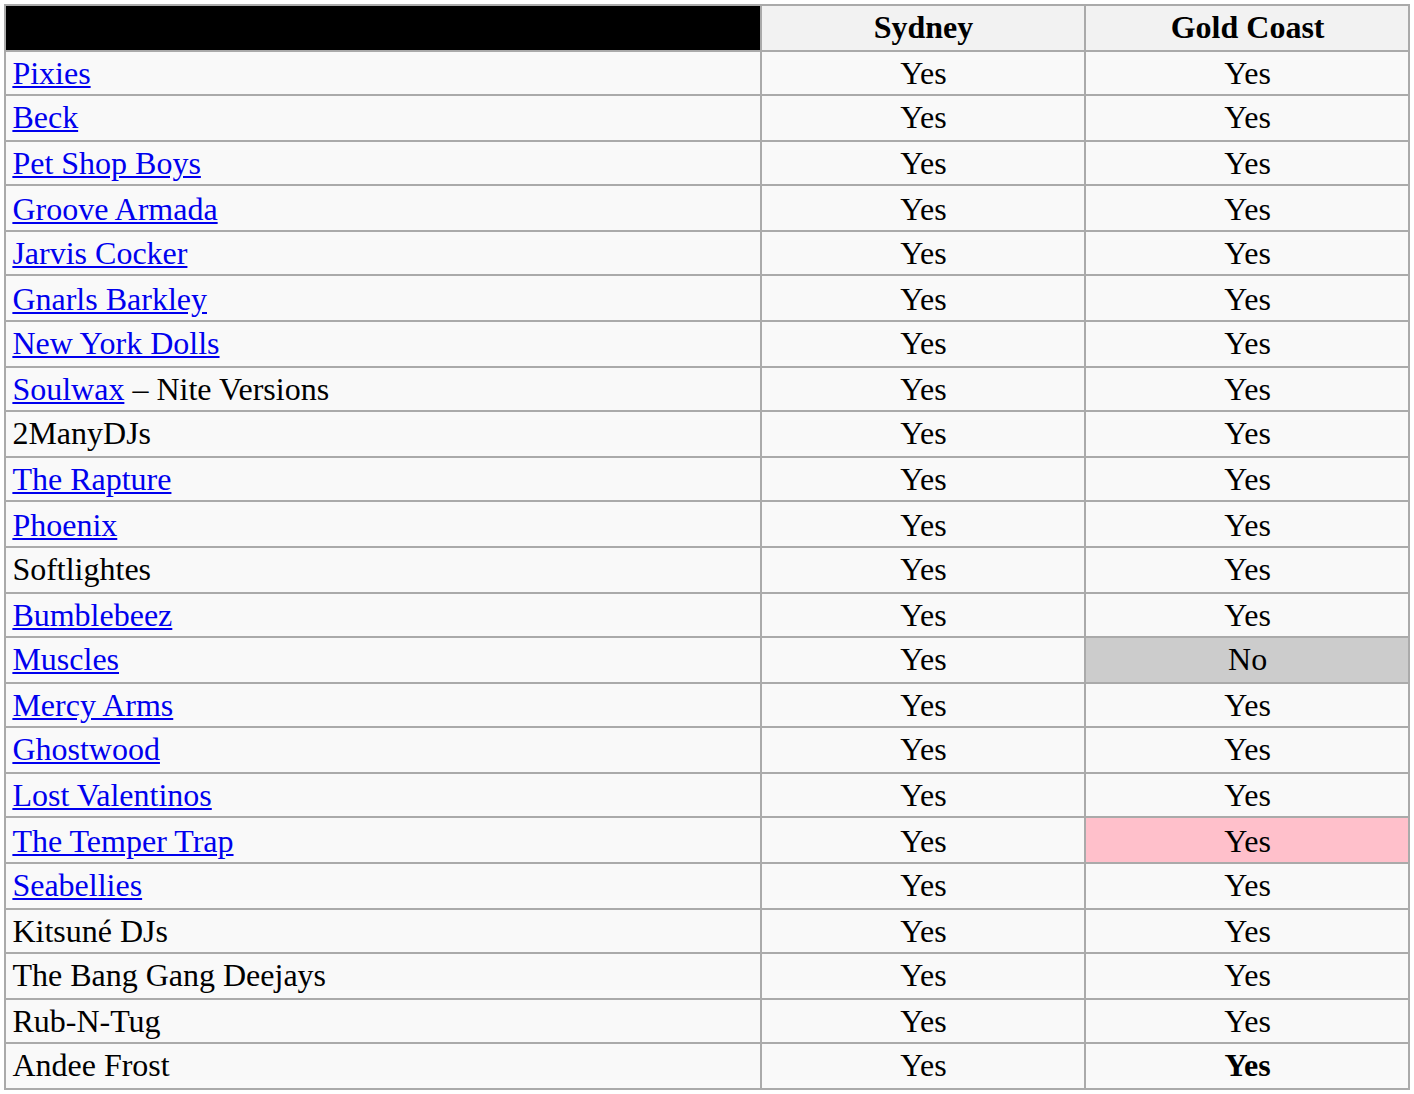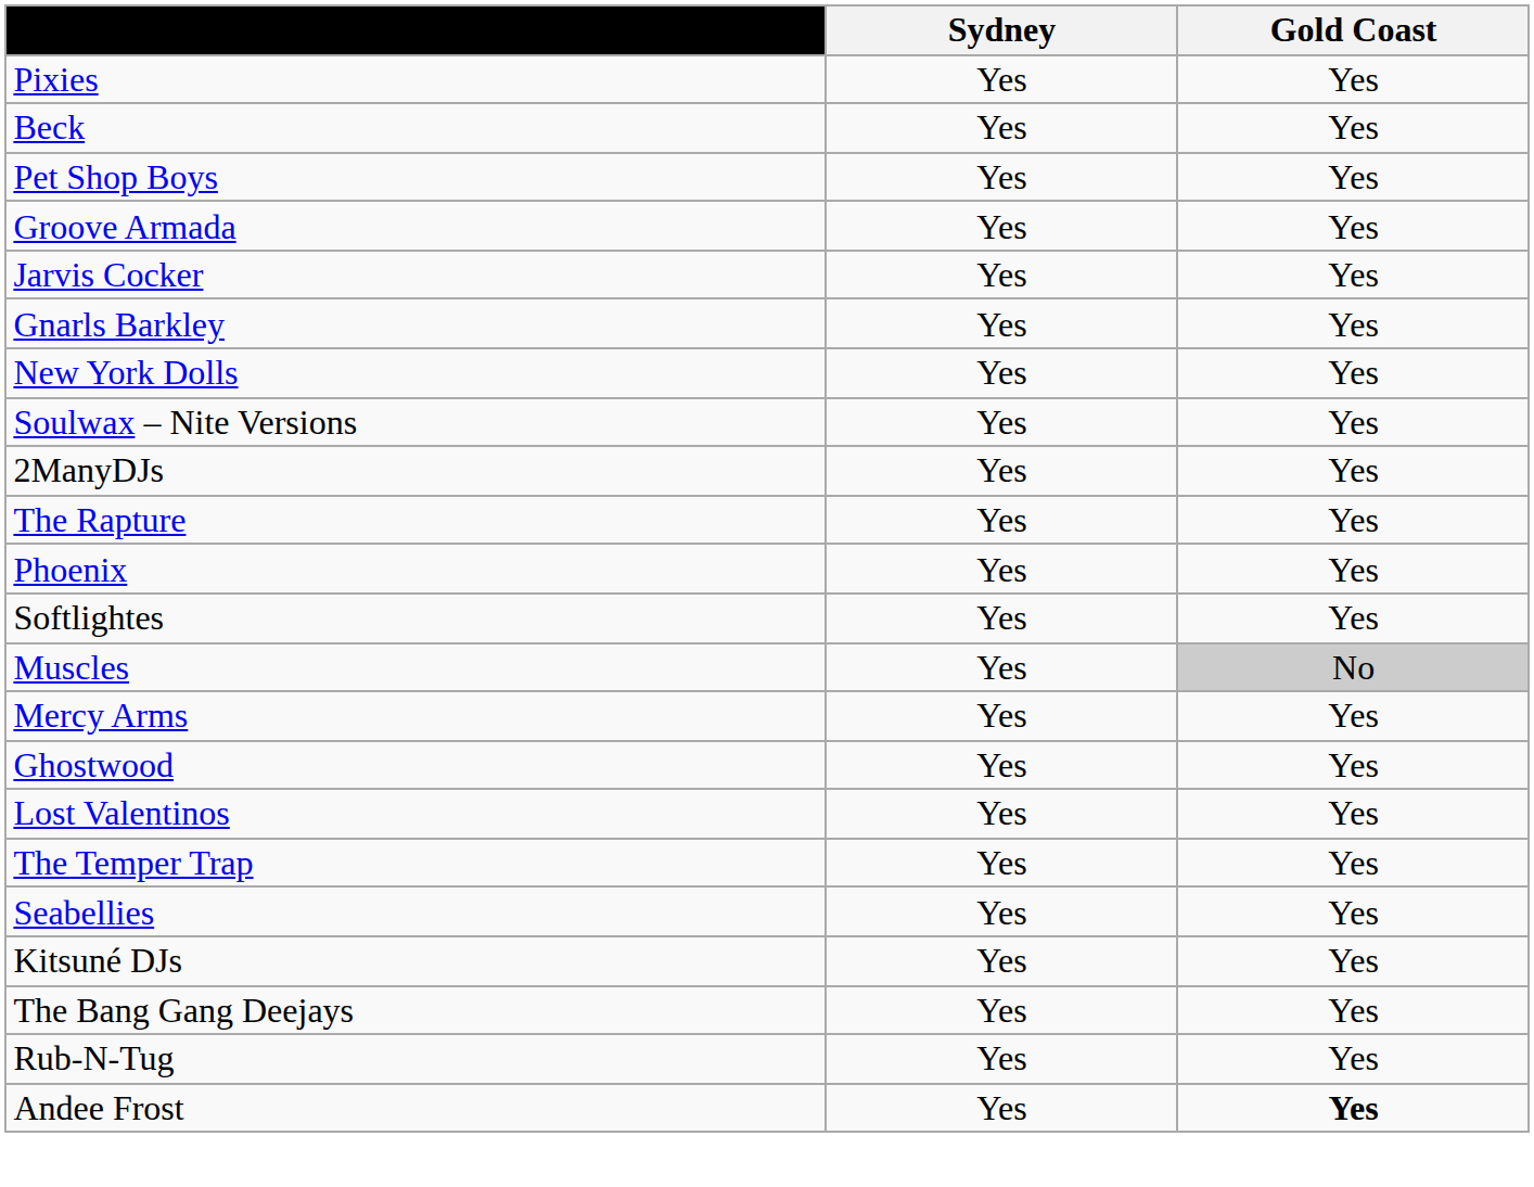 <table class="wikitable sortable" style="font-size:1em; line-height:0.95em;">
 <tr>
 <th style="background-color:#000;" width=28%> </th>
 <th width=12%>Sydney</th>
 <th width=12%>Gold Coast</th>
 </tr>
 <tr align=center>
 <td align=left><a href='#'>Pixies</a></td>
 <td>Yes</td>
 <td>Yes</td>
 </tr>
 <tr align=center>
 <td align=left><a href='#'>Beck</a></td>
 <td>Yes</td>
 <td>Yes</td>
 </tr>
 <tr align=center>
 <td align=left><a href='#'>Pet Shop Boys</a></td>
 <td>Yes</td>
 <td>Yes</td>
 </tr>
 <tr align=center>
 <td align=left><a href='#'>Groove Armada</a></td>
 <td>Yes</td>
 <td>Yes</td>
 </tr>
 <tr align=center>
 <td align=left><a href='#'>Jarvis Cocker</a></td>
 <td>Yes</td>
 <td>Yes</td>
 </tr>
 <tr align=center>
 <td align=left><a href='#'>Gnarls Barkley</a></td>
 <td>Yes</td>
 <td>Yes</td>
 </tr>
 <tr align=center>
 <td align=left><a href='#'>New York Dolls</a></td>
 <td>Yes</td>
 <td>Yes</td>
 </tr>
 <tr align=center>
 <td align=left><a href='#'>Soulwax</a> – Nite Versions</td>
 <td>Yes</td>
 <td>Yes</td>
 </tr>
 <tr align=center>
 <td align=left>2ManyDJs</td>
 <td>Yes</td>
 <td>Yes</td>
 </tr>
 <tr align=center>
 <td align=left><a href='#'>The Rapture</a></td>
 <td>Yes</td>
 <td>Yes</td>
 </tr>
 <tr align=center>
 <td align=left><a href='#'>Phoenix</a></td>
 <td>Yes</td>
 <td>Yes</td>
 </tr>
 <tr align=center>
 <td align=left>Softlightes</td>
 <td>Yes</td>
 <td>Yes</td>
 </tr>
 <tr align=center>
-<td align=left><a href='#'>Bumblebeez</a></td>
-<td>Yes</td>
-<td>Yes</td>
-</tr>
-<tr align=center>
 <td align=left><a href='#'>Muscles</a></td>
 <td>Yes</td>
 <td bgcolor="#cccccc">No</td>
 </tr>
 <tr align=center>
 <td align=left><a href='#'>Mercy Arms</a></td>
 <td>Yes</td>
 <td>Yes</td>
 </tr>
 <tr align=center>
 <td align=left><a href='#'>Ghostwood</a></td>
 <td>Yes</td>
 <td>Yes</td>
 </tr>
 <tr align=center>
 <td align=left><a href='#'>Lost Valentinos</a></td>
 <td>Yes</td>
 <td>Yes</td>
 </tr>
 <tr align=center>
 <td align=left><a href='#'>The Temper Trap</a></td>
 <td>Yes</td>
-<td style="background: pink;">Yes</td>
+<td>Yes</td>
 </tr>
 <tr align=center>
 <td align=left><a href='#'>Seabellies</a></td>
 <td>Yes</td>
 <td>Yes</td>
 </tr>
 <tr align=center>
 <td align=left>Kitsuné DJs</td>
 <td>Yes</td>
 <td>Yes</td>
 </tr>
 <tr align=center>
 <td align=left>The Bang Gang Deejays</td>
 <td>Yes</td>
 <td>Yes</td>
 </tr>
 <tr align=center>
 <td align=left>Rub-N-Tug</td>
 <td>Yes</td>
 <td>Yes</td>
 </tr>
 <tr align=center>
 <td align=left>Andee Frost</td>
 <td>Yes</td>
 <td><strong>Yes</strong></td>
 </tr>
 <tr align=center>
 </tr>
 </table>
